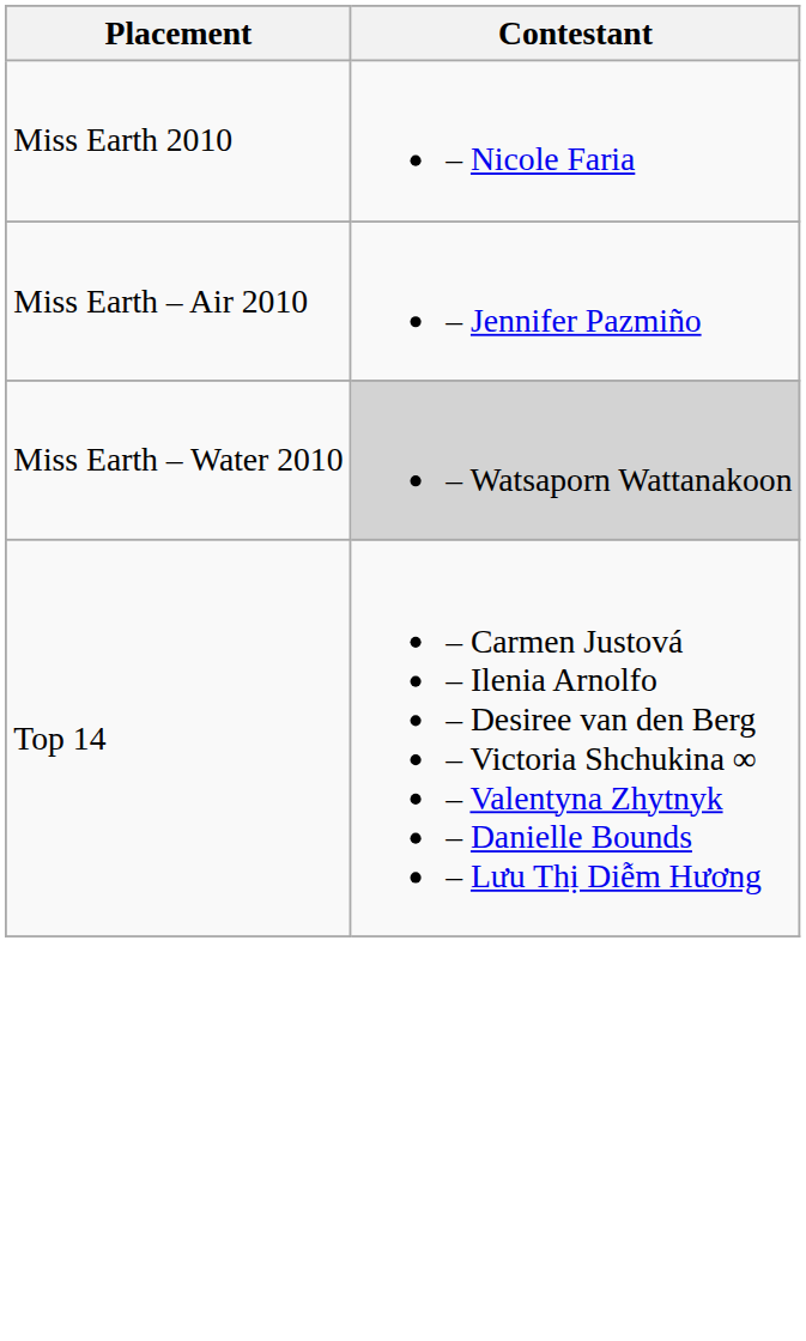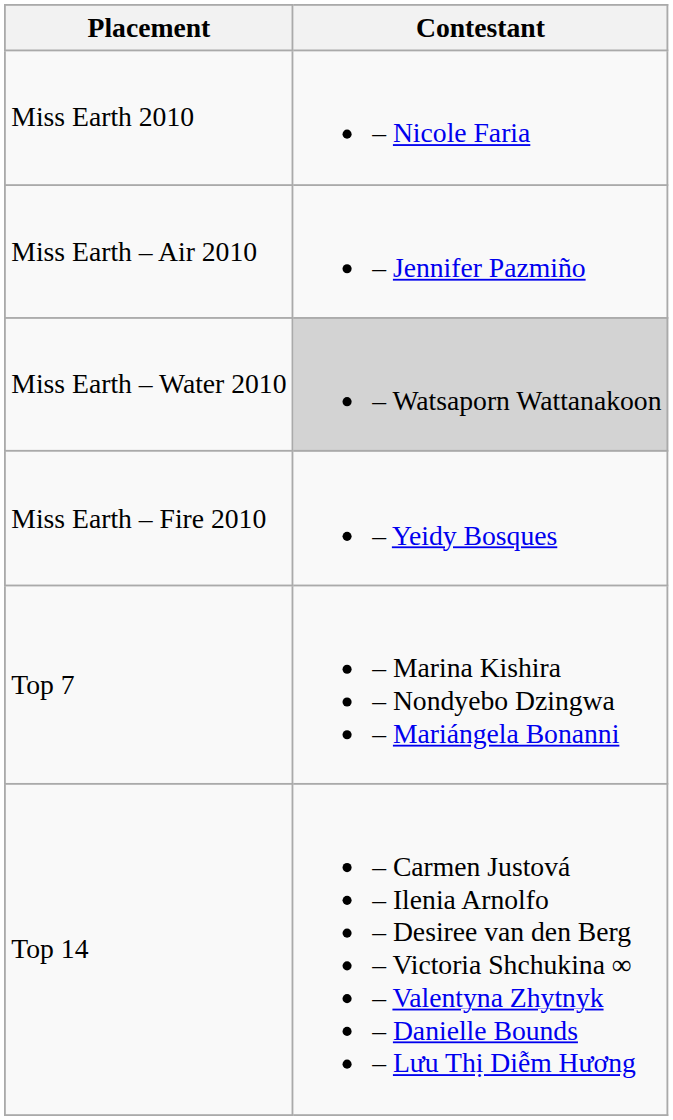 <table class="wikitable sortable" style="font-size:95%;">
 <tr>
 <th>Placement</th>
 <th>Contestant</th>
 </tr>
 <tr>
 <td>Miss Earth 2010</td>
 <td><br><ul><li> – <a href='#'>Nicole Faria</a></li></ul></td>
 </tr>
 <tr>
 <td>Miss Earth – Air 2010</td>
 <td><br><ul><li> – <a href='#'>Jennifer Pazmiño</a></li></ul></td>
 </tr>
 <tr>
 <td>Miss Earth – Water 2010</td>
 <td style="background: lightgrey;"><br><ul><li> – Watsaporn Wattanakoon</li></ul></td>
 </tr>
 <tr>
+<td>Miss Earth – Fire 2010</td>
+<td><br><ul><li> – <a href='#'>Yeidy Bosques</a></li></ul></td>
+</tr>
+<tr>
+<td>Top 7</td>
+<td><br><ul><li> – Marina Kishira</li><li> – Nondyebo Dzingwa</li><li> – <a href='#'>Mariángela Bonanni</a></li></ul></td>
+</tr>
+<tr>
 <td>Top 14</td>
 <td><br><ul><li> – Carmen Justová</li><li> – Ilenia Arnolfo</li><li> – Desiree van den Berg</li><li> – Victoria Shchukina ∞</li><li> – <a href='#'>Valentyna Zhytnyk</a></li><li> – <a href='#'>Danielle Bounds</a></li><li> – <a href='#'>Lưu Thị Diễm Hương</a></li></ul></td>
 </tr>
 </table>
